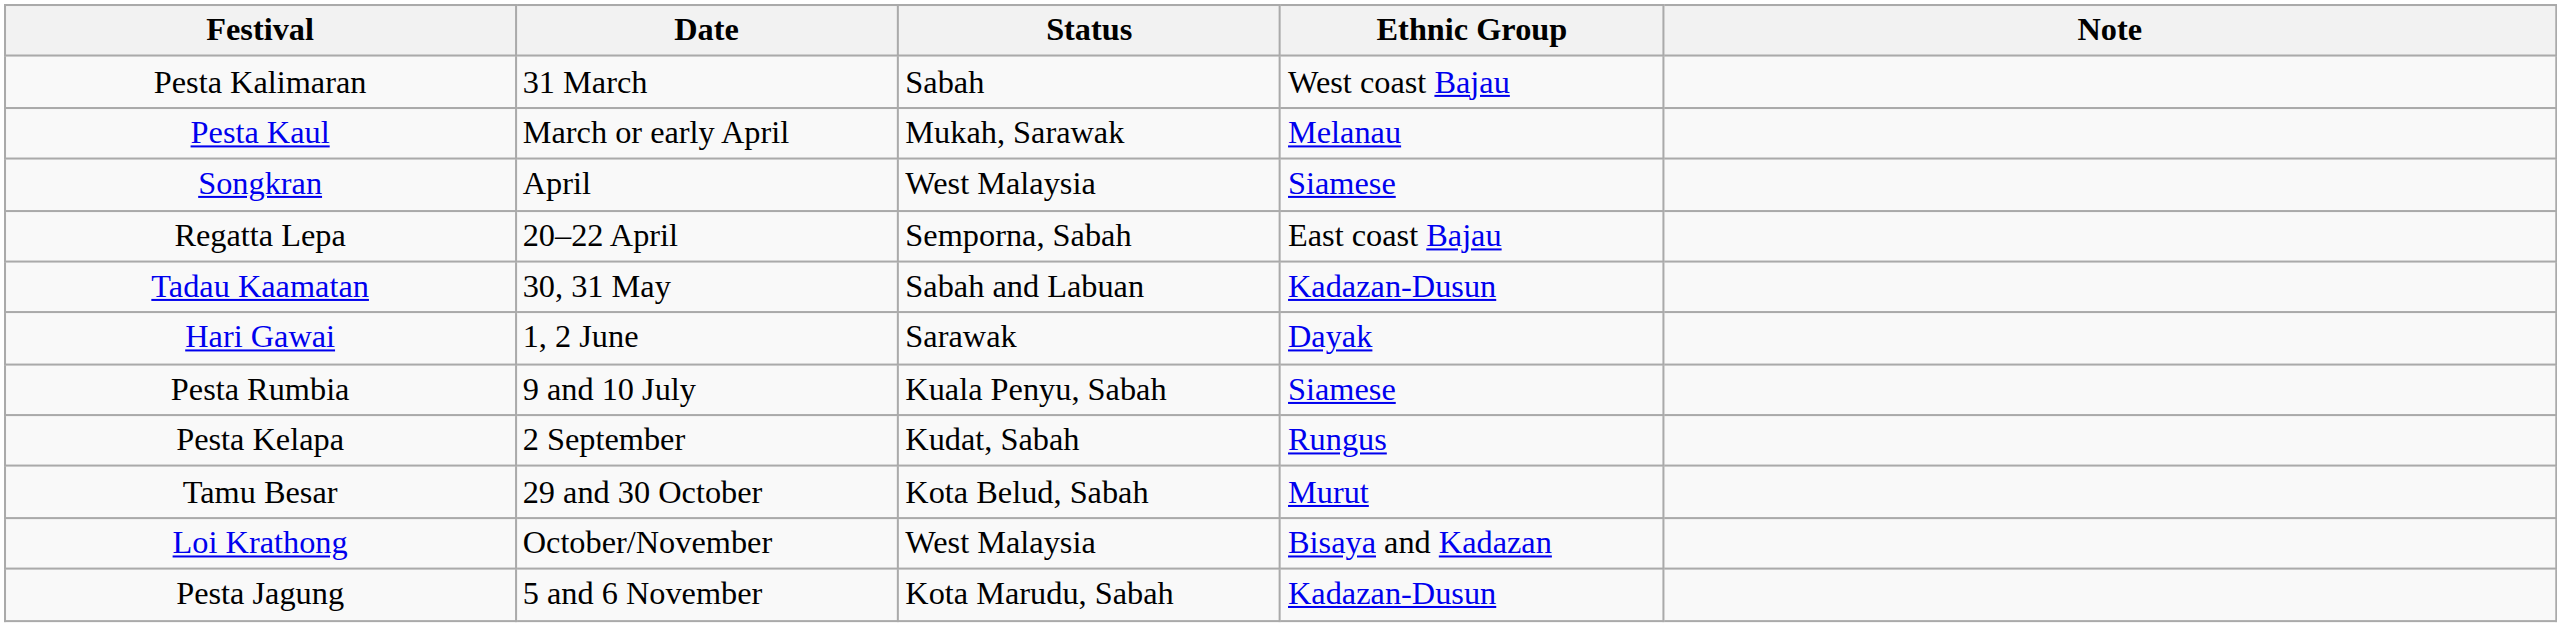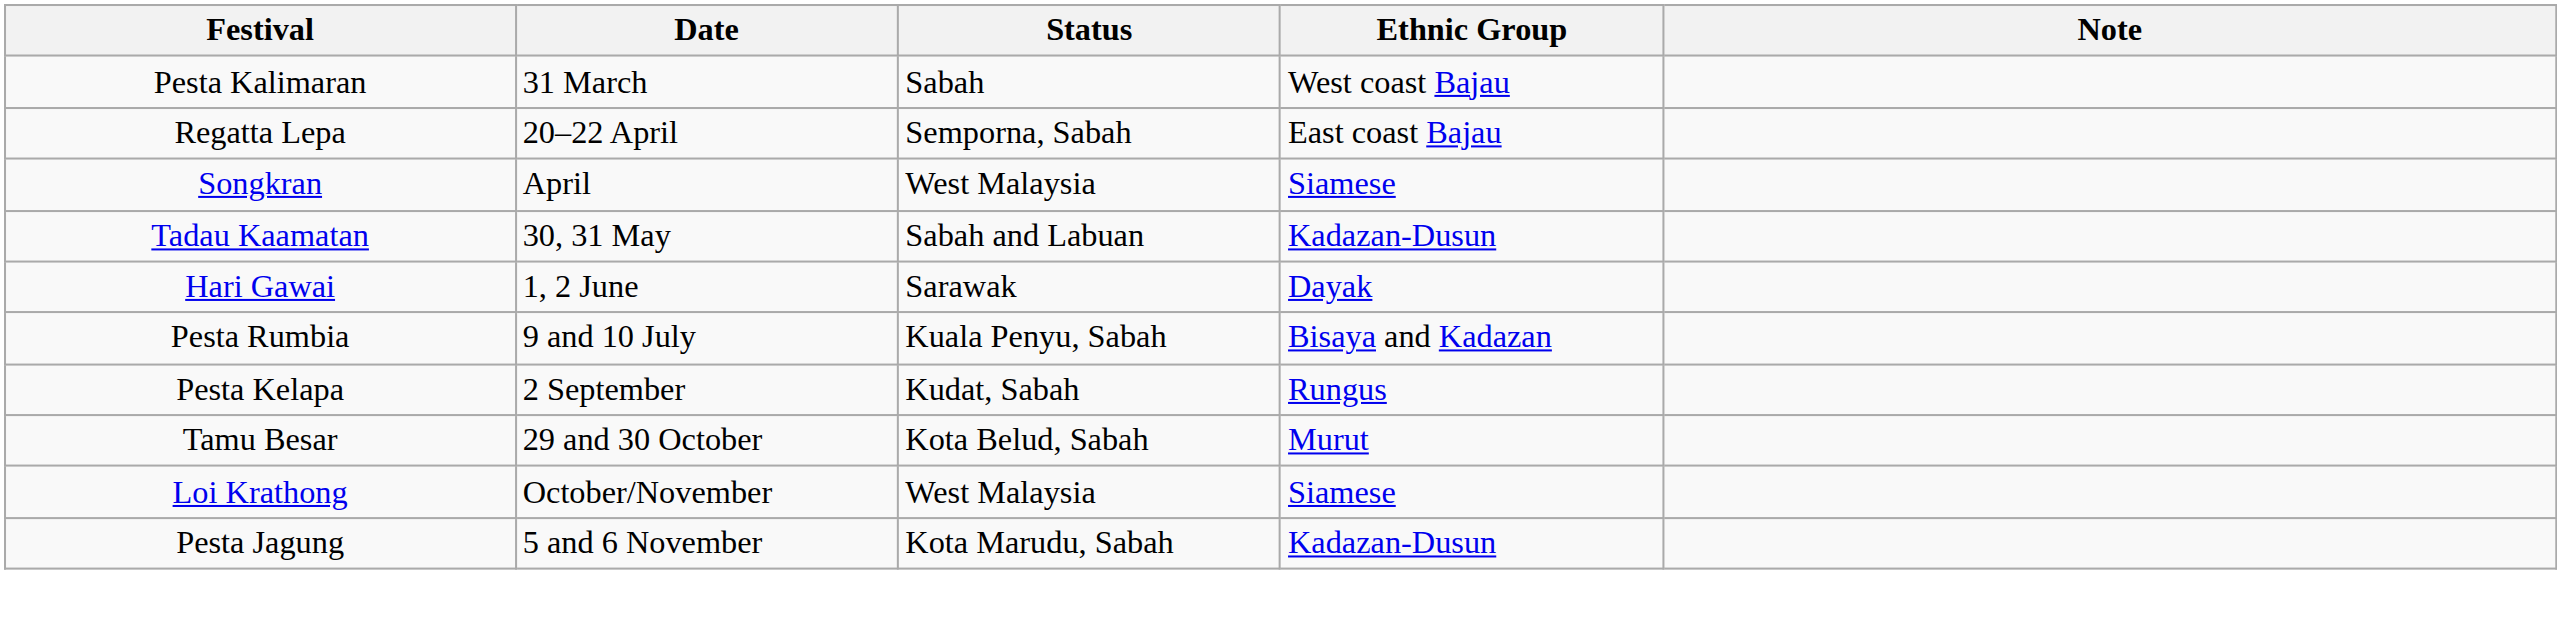 <table class="wikitable" width="100%">
 <tr>
 <th width="20%">Festival</th>
 <th width="15%">Date</th>
 <th width="15%">Status</th>
 <th width="15%">Ethnic Group</th>
 <th width="35%">Note</th>
 </tr>
 <tr>
 <td style="text-align:center;">Pesta Kalimaran</td>
 <td>31 March</td>
 <td>Sabah</td>
 <td>West coast <a href='#'>Bajau</a></td>
 <td></td>
 </tr>
 <tr>
-<td style="text-align:center;"><a href='#'>Pesta Kaul</a></td>
-<td>March or early April</td>
-<td>Mukah, Sarawak</td>
-<td><a href='#'>Melanau</a></td>
+<td style="text-align:center;">Regatta Lepa</td>
+<td>20–22 April</td>
+<td>Semporna, Sabah</td>
+<td>East coast <a href='#'>Bajau</a></td>
 <td></td>
 </tr>
 <tr>
 <td style="text-align:center;"><a href='#'>Songkran</a></td>
 <td>April</td>
 <td>West Malaysia</td>
 <td><a href='#'>Siamese</a></td>
-<td></td>
-</tr>
-<tr>
-<td style="text-align:center;">Regatta Lepa</td>
-<td>20–22 April</td>
-<td>Semporna, Sabah</td>
-<td>East coast <a href='#'>Bajau</a></td>
 <td></td>
 </tr>
 <tr>
 <td style="text-align:center;"><a href='#'>Tadau Kaamatan</a></td>
 <td>30, 31 May</td>
 <td>Sabah and Labuan</td>
 <td><a href='#'>Kadazan-Dusun</a></td>
 <td></td>
 </tr>
 <tr>
 <td style="text-align:center;"><a href='#'>Hari Gawai</a></td>
 <td>1, 2 June</td>
 <td>Sarawak</td>
 <td><a href='#'>Dayak</a></td>
 <td></td>
 </tr>
 <tr>
 <td style="text-align:center;">Pesta Rumbia</td>
 <td>9 and 10 July</td>
 <td>Kuala Penyu, Sabah</td>
-<td><a href='#'>Siamese</a></td>
+<td><a href='#'>Bisaya</a> and <a href='#'>Kadazan</a></td>
 <td></td>
 </tr>
 <tr>
 <td style="text-align:center;">Pesta Kelapa</td>
 <td>2 September</td>
 <td>Kudat, Sabah</td>
 <td><a href='#'>Rungus</a></td>
 <td></td>
 </tr>
 <tr>
 <td style="text-align:center;">Tamu Besar</td>
 <td>29 and 30 October</td>
 <td>Kota Belud, Sabah</td>
 <td><a href='#'>Murut</a></td>
 <td></td>
 </tr>
 <tr>
 <td style="text-align:center;"><a href='#'>Loi Krathong</a></td>
 <td>October/November</td>
 <td>West Malaysia</td>
-<td><a href='#'>Bisaya</a> and <a href='#'>Kadazan</a></td>
+<td><a href='#'>Siamese</a></td>
 <td></td>
 </tr>
 <tr>
 <td style="text-align:center;">Pesta Jagung</td>
 <td>5 and 6 November</td>
 <td>Kota Marudu, Sabah</td>
 <td><a href='#'>Kadazan-Dusun</a></td>
 <td></td>
 </tr>
 </table>
